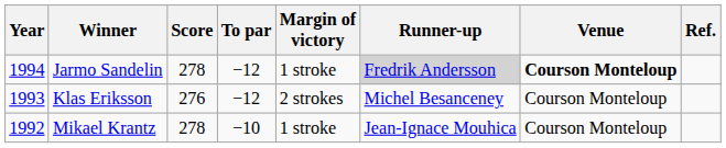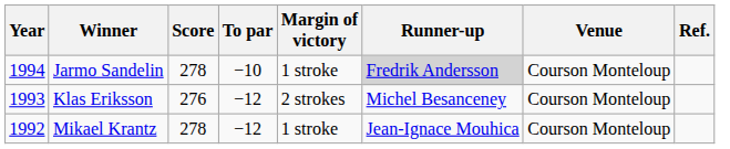 <table class="wikitable" style="font-size:95%">
 <tr>
 <th>Year</th>
 <th>Winner</th>
 <th>Score</th>
 <th>To par</th>
 <th>Margin of<br>victory</th>
 <th>Runner-up</th>
 <th>Venue</th>
 <th>Ref.</th>
 </tr>
 <tr>
 <td><a href='#'>1994</a></td>
 <td> <a href='#'>Jarmo Sandelin</a></td>
 <td align=center>278</td>
-<td align=center>−12</td>
+<td align=center>−10</td>
 <td>1 stroke</td>
 <td style="background: lightgrey;"> <a href='#'>Fredrik Andersson</a></td>
-<td><strong>Courson Monteloup</strong></td>
+<td>Courson Monteloup</td>
 <td></td>
 </tr>
 <tr>
 <td><a href='#'>1993</a></td>
 <td> <a href='#'>Klas Eriksson</a></td>
 <td align=center>276</td>
 <td align=center>−12</td>
 <td>2 strokes</td>
 <td> <a href='#'>Michel Besanceney</a></td>
 <td>Courson Monteloup</td>
 <td></td>
 </tr>
 <tr>
 <td><a href='#'>1992</a></td>
 <td> <a href='#'>Mikael Krantz</a></td>
 <td align=center>278</td>
-<td align=center>−10</td>
+<td align=center>−12</td>
 <td>1 stroke</td>
 <td> <a href='#'>Jean-Ignace Mouhica</a></td>
 <td>Courson Monteloup</td>
 <td></td>
 </tr>
 </table>
